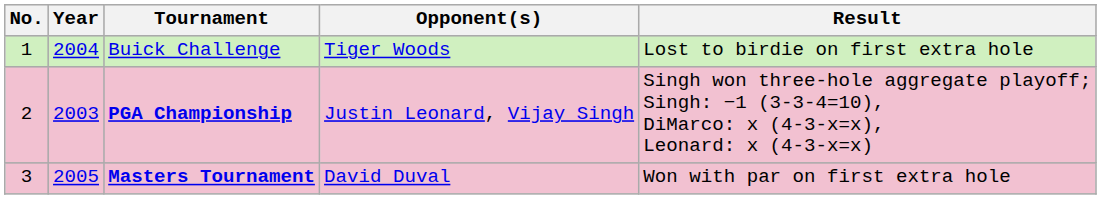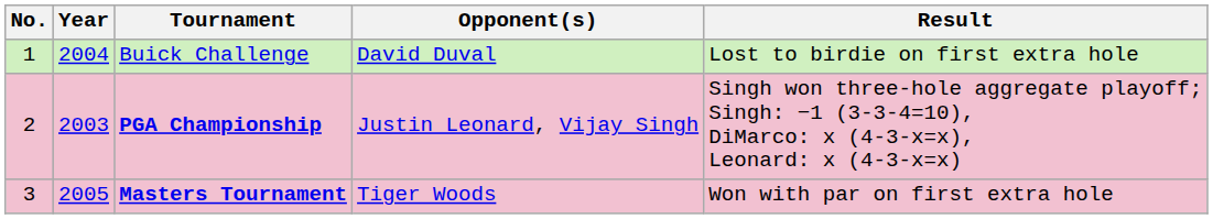 <table class="wikitable" style="font-size:95%;">
 <tr>
 <th>No.</th>
 <th>Year</th>
 <th>Tournament</th>
 <th>Opponent(s)</th>
 <th>Result</th>
 </tr>
 <tr style="background:#d0f0c0;">
 <td align=center>1</td>
 <td align=center><a href='#'>2004</a></td>
 <td><a href='#'>Buick Challenge</a></td>
-<td> <a href='#'>Tiger Woods</a></td>
+<td> <a href='#'>David Duval</a></td>
 <td>Lost to birdie on first extra hole</td>
 </tr>
 <tr style="background:#F2C1D1;">
 <td align=center>2</td>
 <td align=center><a href='#'>2003</a></td>
 <td><strong><a href='#'>PGA Championship</a></strong></td>
 <td> <a href='#'>Justin Leonard</a>,  <a href='#'>Vijay Singh</a></td>
 <td>Singh won three-hole aggregate playoff;<br>Singh: −1 (3-3-4=10),<br>DiMarco: x (4-3-x=x),<br>Leonard: x (4-3-x=x)</td>
 </tr>
 <tr style="background:#F2C1D1;">
 <td align=center>3</td>
 <td align=center><a href='#'>2005</a></td>
 <td><strong><a href='#'>Masters Tournament</a></strong></td>
-<td> <a href='#'>David Duval</a></td>
+<td> <a href='#'>Tiger Woods</a></td>
 <td>Won with par on first extra hole</td>
 </tr>
 </table>
